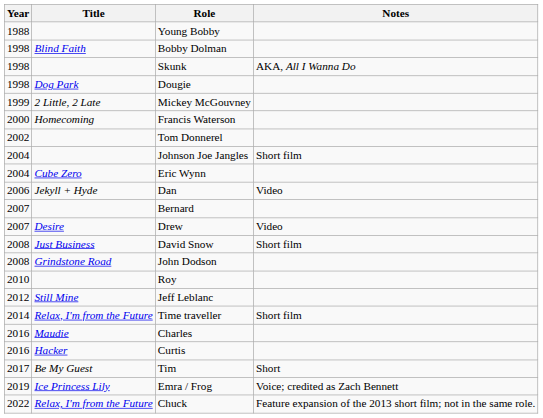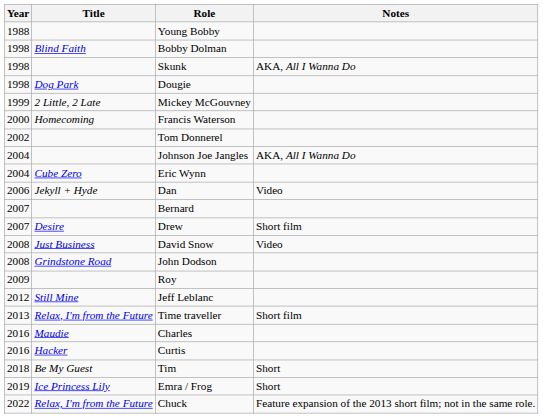 <table class="wikitable sortable">
 <tr>
 <th>Year</th>
 <th>Title</th>
 <th>Role</th>
 <th class="unsortable">Notes</th>
 </tr>
 <tr>
 <td>1988</td>
 <td><em></em></td>
 <td>Young Bobby</td>
 <td></td>
 </tr>
 <tr>
 <td>1998</td>
 <td><em><a href='#'>Blind Faith</a></em></td>
 <td>Bobby Dolman</td>
 <td></td>
 </tr>
 <tr>
 <td>1998</td>
 <td><em></em></td>
 <td>Skunk</td>
 <td>AKA, <em>All I Wanna Do</em></td>
 </tr>
 <tr>
 <td>1998</td>
 <td><em><a href='#'>Dog Park</a></em></td>
 <td>Dougie</td>
 <td></td>
 </tr>
 <tr>
 <td>1999</td>
 <td><em>2 Little, 2 Late</em></td>
 <td>Mickey McGouvney</td>
 <td></td>
 </tr>
 <tr>
 <td>2000</td>
 <td><em>Homecoming</em></td>
 <td>Francis Waterson</td>
 <td></td>
 </tr>
 <tr>
 <td>2002</td>
 <td><em></em></td>
 <td>Tom Donnerel</td>
 <td></td>
 </tr>
 <tr>
 <td>2004</td>
 <td><em></em></td>
 <td>Johnson Joe Jangles</td>
-<td>Short film</td>
+<td>AKA, <em>All I Wanna Do</em></td>
 </tr>
 <tr>
 <td>2004</td>
 <td><em><a href='#'>Cube Zero</a></em></td>
 <td>Eric Wynn</td>
 <td></td>
 </tr>
 <tr>
 <td>2006</td>
 <td><em>Jekyll + Hyde</em></td>
 <td>Dan</td>
 <td>Video</td>
 </tr>
 <tr>
 <td>2007</td>
 <td><em></em></td>
 <td>Bernard</td>
 <td></td>
 </tr>
 <tr>
 <td>2007</td>
 <td><em><a href='#'>Desire</a></em></td>
 <td>Drew</td>
-<td>Video</td>
+<td>Short film</td>
 </tr>
 <tr>
 <td>2008</td>
 <td><em><a href='#'>Just Business</a></em></td>
 <td>David Snow</td>
-<td>Short film</td>
+<td>Video</td>
 </tr>
 <tr>
 <td>2008</td>
 <td><em><a href='#'>Grindstone Road</a></em></td>
 <td>John Dodson</td>
 <td></td>
 </tr>
 <tr>
-<td>2010</td>
+<td>2009</td>
 <td><em></em></td>
 <td>Roy</td>
 <td></td>
 </tr>
 <tr>
 <td>2012</td>
 <td><em><a href='#'>Still Mine</a></em></td>
 <td>Jeff Leblanc</td>
 <td></td>
 </tr>
 <tr>
-<td>2014</td>
+<td>2013</td>
 <td><em><a href='#'>Relax, I'm from the Future</a></em></td>
 <td>Time traveller</td>
 <td>Short film</td>
 </tr>
 <tr>
 <td>2016</td>
 <td><em><a href='#'>Maudie</a></em></td>
 <td>Charles</td>
 <td></td>
 </tr>
 <tr>
 <td>2016</td>
 <td><em><a href='#'>Hacker</a></em></td>
 <td>Curtis</td>
 <td></td>
 </tr>
 <tr>
-<td>2017</td>
+<td>2018</td>
 <td><em>Be My Guest</em></td>
 <td>Tim</td>
 <td>Short</td>
 </tr>
 <tr>
 <td>2019</td>
 <td><em><a href='#'>Ice Princess Lily</a></em></td>
 <td>Emra / Frog</td>
-<td>Voice; credited as Zach Bennett</td>
+<td>Short</td>
 </tr>
 <tr>
 <td>2022</td>
 <td><em><a href='#'>Relax, I'm from the Future</a></em></td>
 <td>Chuck</td>
 <td>Feature expansion of the 2013 short film; not in the same role.</td>
 </tr>
 </table>
